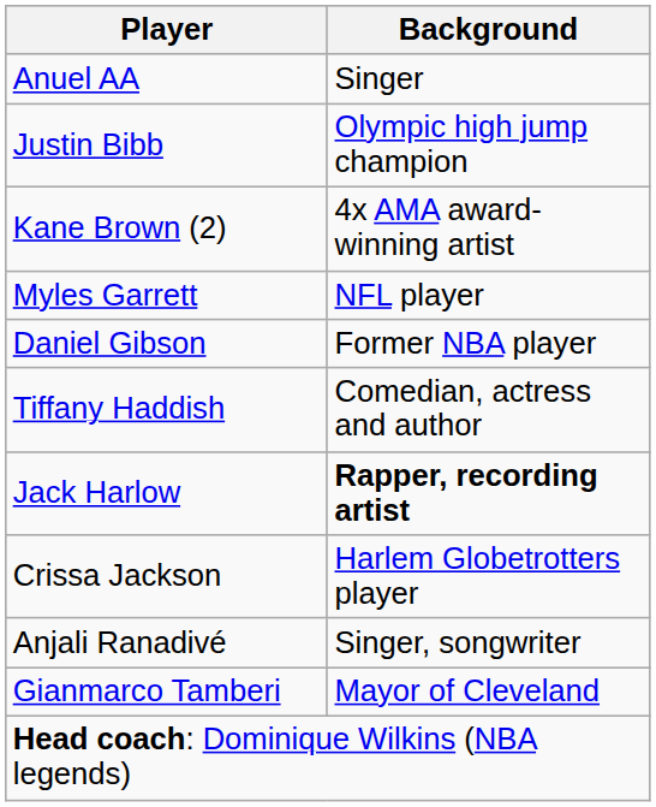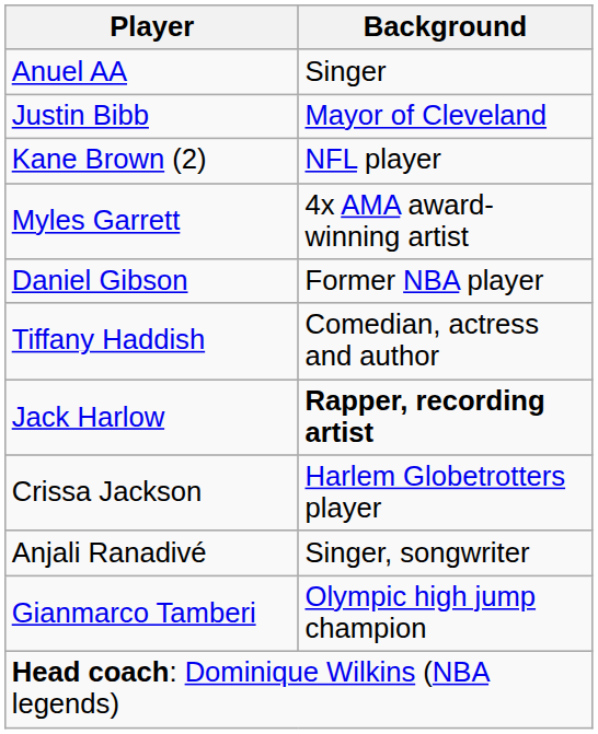 <table class="wikitable">
 <tr>
 <th width=160>Player</th>
 <th width=160>Background</th>
 </tr>
 <tr>
 <td><a href='#'>Anuel AA</a></td>
 <td>Singer</td>
 </tr>
 <tr>
 <td><a href='#'>Justin Bibb</a></td>
-<td><a href='#'>Olympic high jump</a> champion</td>
+<td><a href='#'>Mayor of Cleveland</a></td>
 </tr>
 <tr>
 <td><a href='#'>Kane Brown</a> (2)</td>
-<td>4x <a href='#'>AMA</a> award-winning artist</td>
+<td><a href='#'>NFL</a> player</td>
 </tr>
 <tr>
 <td><a href='#'>Myles Garrett</a></td>
-<td><a href='#'>NFL</a> player</td>
+<td>4x <a href='#'>AMA</a> award-winning artist</td>
 </tr>
 <tr>
 <td><a href='#'>Daniel Gibson</a></td>
 <td>Former <a href='#'>NBA</a> player</td>
 </tr>
 <tr>
 <td><a href='#'>Tiffany Haddish</a></td>
 <td>Comedian, actress and author</td>
 </tr>
 <tr>
 <td><a href='#'>Jack Harlow</a></td>
 <td><strong>Rapper, recording artist</strong></td>
 </tr>
 <tr>
 <td>Crissa Jackson</td>
 <td><a href='#'>Harlem Globetrotters</a> player</td>
 </tr>
 <tr>
 <td>Anjali Ranadivé</td>
 <td>Singer, songwriter</td>
 </tr>
 <tr>
 <td><a href='#'>Gianmarco Tamberi</a></td>
-<td><a href='#'>Mayor of Cleveland</a></td>
+<td><a href='#'>Olympic high jump</a> champion</td>
 </tr>
 <tr>
 <td colspan="3"><strong>Head coach</strong>: <a href='#'>Dominique Wilkins</a> (<a href='#'>NBA</a> legends)</td>
 </tr>
 </table>
